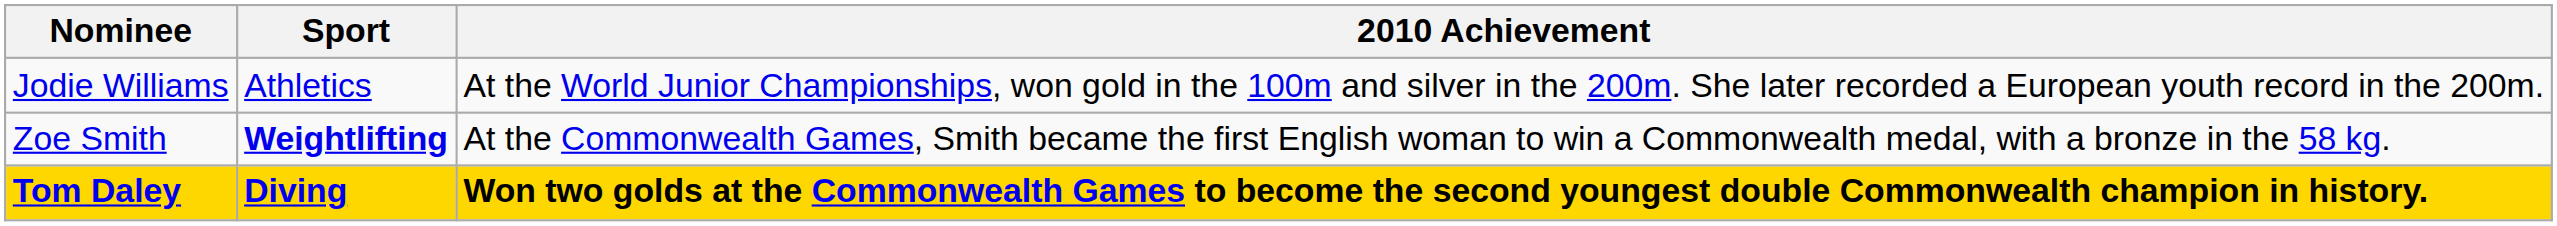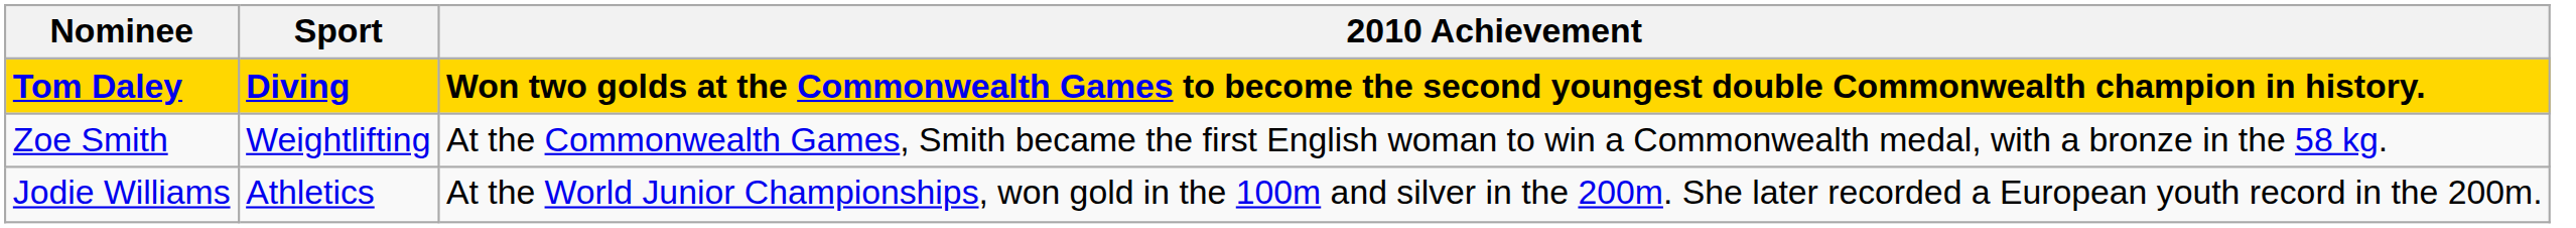 <table class="wikitable">
 <tr>
 <th>Nominee</th>
 <th>Sport</th>
 <th>2010 Achievement</th>
 </tr>
+<tr style="font-weight:bold; background:gold;">
+<td><a href='#'>Tom Daley</a></td>
+<td><a href='#'>Diving</a></td>
+<td>Won two golds at the <a href='#'>Commonwealth Games</a> to become the second youngest double Commonwealth champion in history.</td>
+</tr>
+<tr>
+<td><a href='#'>Zoe Smith</a></td>
+<td><a href='#'>Weightlifting</a></td>
+<td>At the <a href='#'>Commonwealth Games</a>, Smith became the first English woman to win a Commonwealth medal, with a bronze in the <a href='#'>58 kg</a>.</td>
+</tr>
 <tr>
 <td><a href='#'>Jodie Williams</a></td>
 <td><a href='#'>Athletics</a></td>
 <td>At the <a href='#'>World Junior Championships</a>, won gold in the <a href='#'>100m</a> and silver in the <a href='#'>200m</a>. She later recorded a European youth record in the 200m.</td>
 </tr>
-<tr>
-<td><a href='#'>Zoe Smith</a></td>
-<td><strong><a href='#'>Weightlifting</a></strong></td>
-<td>At the <a href='#'>Commonwealth Games</a>, Smith became the first English woman to win a Commonwealth medal, with a bronze in the <a href='#'>58 kg</a>.</td>
-</tr>
-<tr style="font-weight:bold; background:gold;">
-<td><a href='#'>Tom Daley</a></td>
-<td><a href='#'>Diving</a></td>
-<td>Won two golds at the <a href='#'>Commonwealth Games</a> to become the second youngest double Commonwealth champion in history.</td>
-</tr>
 </table>
